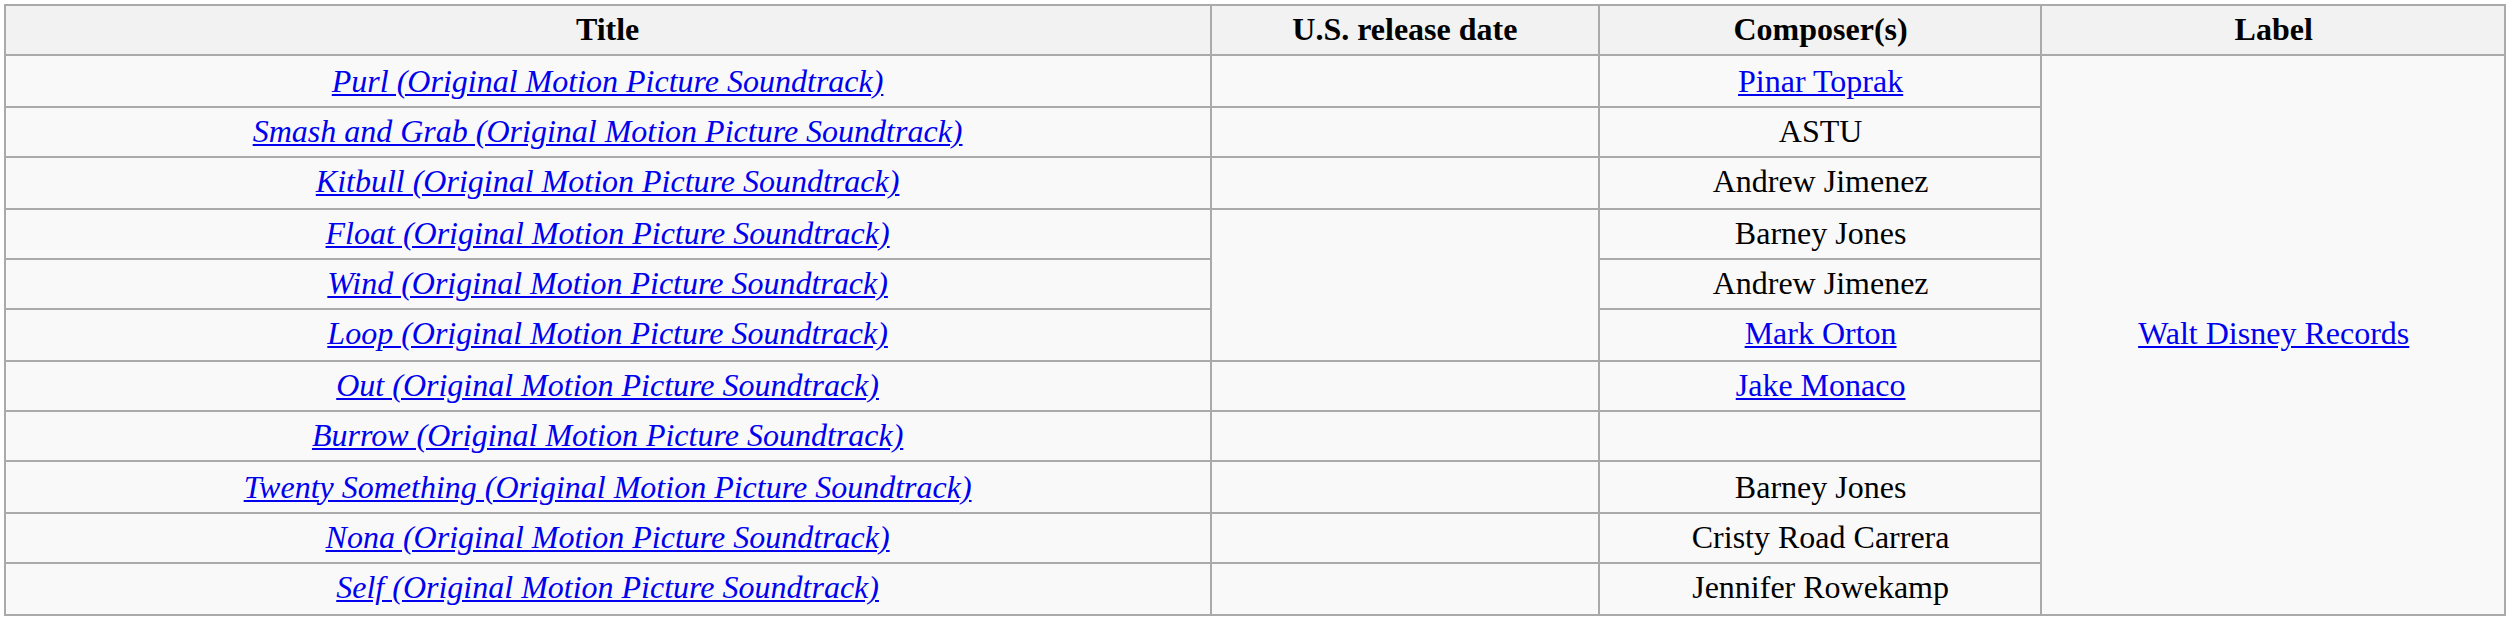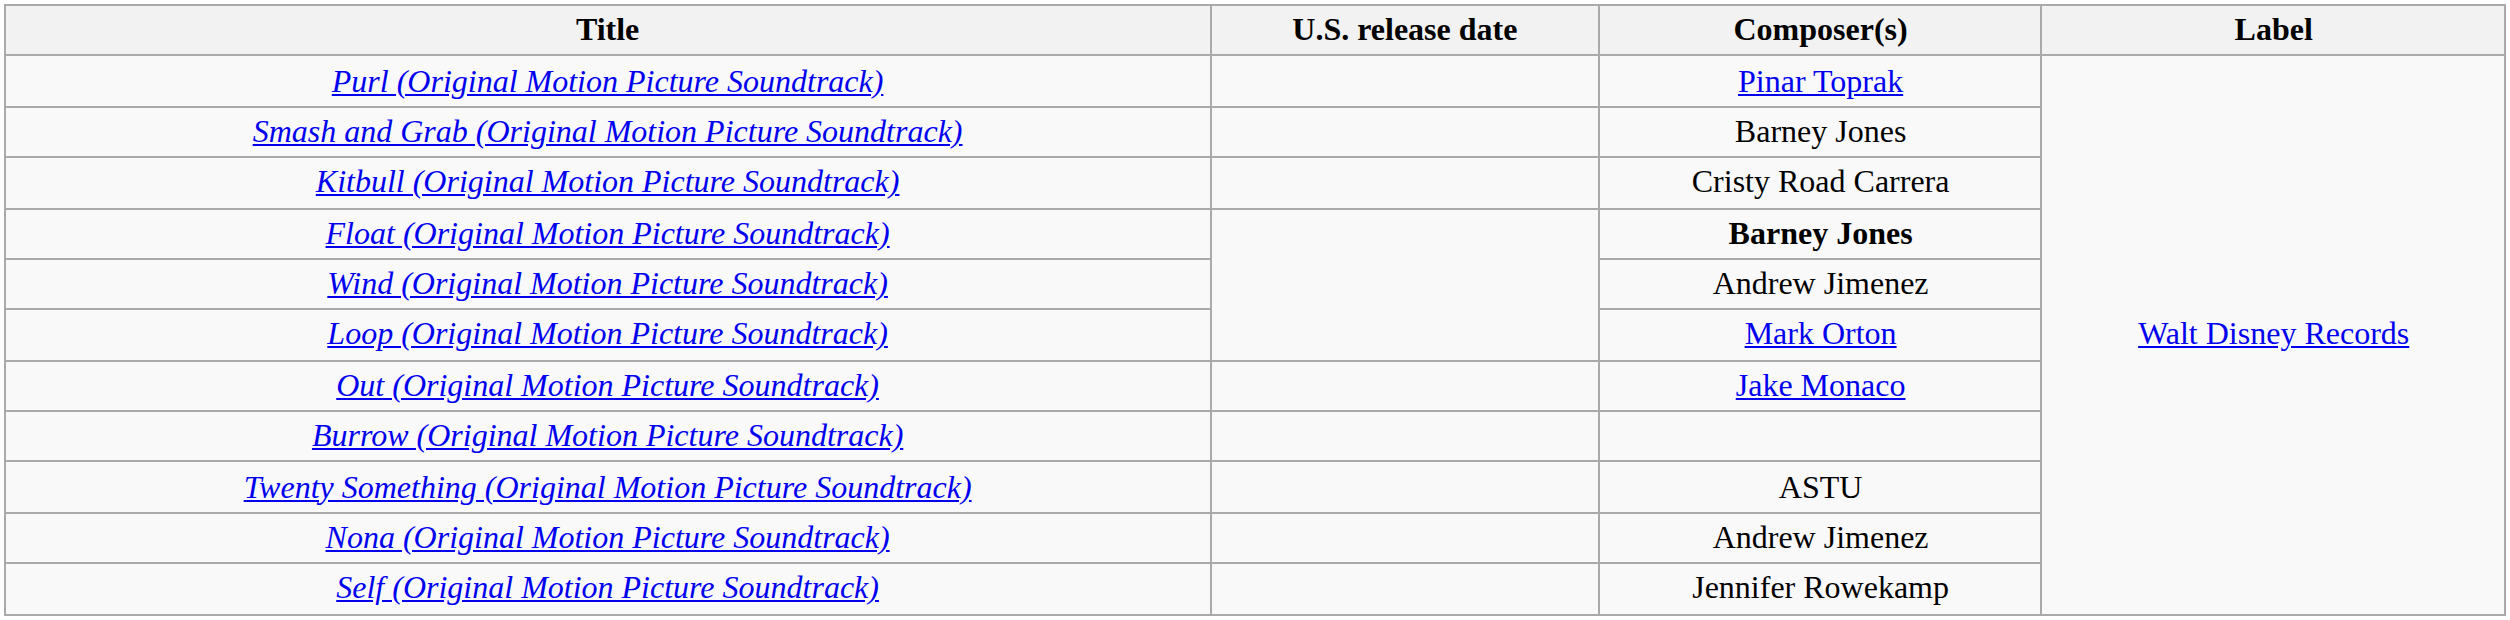 <table class="wikitable plainrowheaders" style="text-align:center" width=99%>
 <tr>
 <th scope="col">Title</th>
 <th scope="col">U.S. release date</th>
 <th scope="col">Composer(s)</th>
 <th scope="col">Label</th>
 </tr>
 <tr>
 <td><em><a href='#'>Purl (Original Motion Picture Soundtrack)</a></em></td>
 <td></td>
 <td><a href='#'>Pinar Toprak</a></td>
 <td rowspan="11"><a href='#'>Walt Disney Records</a></td>
 </tr>
 <tr>
 <td><em><a href='#'>Smash and Grab (Original Motion Picture Soundtrack)</a></em></td>
 <td></td>
-<td>ASTU</td>
+<td>Barney Jones</td>
 </tr>
 <tr>
 <td><em><a href='#'>Kitbull (Original Motion Picture Soundtrack)</a></em></td>
 <td></td>
-<td>Andrew Jimenez</td>
+<td>Cristy Road Carrera</td>
 </tr>
 <tr>
 <td><em><a href='#'>Float (Original Motion Picture Soundtrack)</a></em></td>
 <td rowspan="3"></td>
-<td>Barney Jones</td>
+<td><strong>Barney Jones</strong></td>
 </tr>
 <tr>
 <td><em><a href='#'>Wind (Original Motion Picture Soundtrack)</a></em></td>
 <td>Andrew Jimenez</td>
 </tr>
 <tr>
 <td><em><a href='#'>Loop (Original Motion Picture Soundtrack)</a></em></td>
 <td><a href='#'>Mark Orton</a></td>
 </tr>
 <tr>
 <td><em><a href='#'>Out (Original Motion Picture Soundtrack)</a></em></td>
 <td></td>
 <td><a href='#'>Jake Monaco</a></td>
 </tr>
 <tr>
 <td><em><a href='#'>Burrow (Original Motion Picture Soundtrack)</a></em></td>
 <td></td>
 <td></td>
 </tr>
 <tr>
 <td><em><a href='#'>Twenty Something (Original Motion Picture Soundtrack)</a></em></td>
 <td></td>
-<td>Barney Jones</td>
+<td>ASTU</td>
 </tr>
 <tr>
 <td><em><a href='#'>Nona (Original Motion Picture Soundtrack)</a></em></td>
 <td></td>
-<td>Cristy Road Carrera</td>
+<td>Andrew Jimenez</td>
 </tr>
 <tr>
 <td><em><a href='#'>Self (Original Motion Picture Soundtrack)</a></em></td>
 <td></td>
 <td>Jennifer Rowekamp</td>
 </tr>
 <tr>
 </tr>
 </table>
